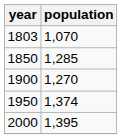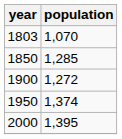 <table class="wikitable">
 <tr>
 <th>year</th>
 <th>population</th>
 </tr>
 <tr>
 <td>1803</td>
 <td>1,070</td>
 </tr>
 <tr>
 <td>1850</td>
 <td>1,285</td>
 </tr>
 <tr>
 <td>1900</td>
-<td>1,270</td>
+<td>1,272</td>
 </tr>
 <tr>
 <td>1950</td>
 <td>1,374</td>
 </tr>
 <tr>
 <td>2000</td>
 <td>1,395</td>
 </tr>
 <tr>
 </tr>
 </table>
